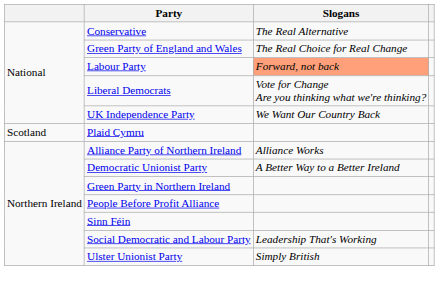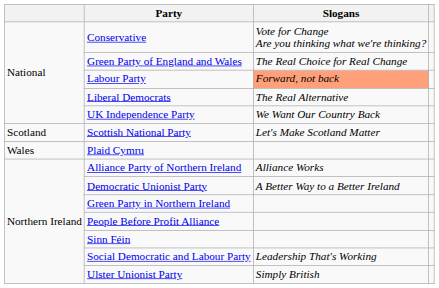 <table class="wikitable">
 <tr>
 <th></th>
 <th>Party</th>
 <th>Slogans</th>
 <th></th>
 </tr>
 <tr>
 <td rowspan="5">National</td>
 <td><a href='#'>Conservative</a></td>
-<td><em>The Real Alternative</em></td>
+<td><em>Vote for Change</em><br><em>Are you thinking what we're thinking?</em></td>
 <td></td>
 </tr>
 <tr>
 <td><a href='#'>Green Party of England and Wales</a></td>
 <td><em>The Real Choice for Real Change</em></td>
 <td></td>
 </tr>
 <tr>
 <td><a href='#'>Labour Party</a></td>
 <td style="background: lightsalmon;"><em>Forward, not back</em></td>
 <td></td>
 </tr>
 <tr>
 <td><a href='#'>Liberal Democrats</a></td>
-<td><em>Vote for Change</em><br><em>Are you thinking what we're thinking?</em></td>
+<td><em>The Real Alternative</em></td>
 <td></td>
 </tr>
 <tr>
 <td><a href='#'>UK Independence Party</a></td>
 <td><em>We Want Our Country Back</em></td>
 <td></td>
 </tr>
 <tr>
 <td>Scotland</td>
+<td><a href='#'>Scottish National Party</a></td>
+<td><em>Let's Make Scotland Matter</em></td>
+<td></td>
+</tr>
+<tr>
+<td>Wales</td>
 <td><a href='#'>Plaid Cymru</a></td>
 <td></td>
 <td></td>
 </tr>
 <tr>
 <td rowspan="7">Northern Ireland</td>
 <td><a href='#'>Alliance Party of Northern Ireland</a></td>
 <td><em>Alliance Works</em></td>
 <td></td>
 </tr>
 <tr>
 <td><a href='#'>Democratic Unionist Party</a></td>
 <td><em>A Better Way to a Better Ireland</em></td>
 <td></td>
 </tr>
 <tr>
 <td><a href='#'>Green Party in Northern Ireland</a></td>
 <td></td>
 <td></td>
 </tr>
 <tr>
 <td><a href='#'>People Before Profit Alliance</a></td>
 <td></td>
 <td></td>
 </tr>
 <tr>
 <td><a href='#'>Sinn Féin</a></td>
 <td></td>
 <td></td>
 </tr>
 <tr>
 <td><a href='#'>Social Democratic and Labour Party</a></td>
 <td><em>Leadership That's Working</em></td>
 <td></td>
 </tr>
 <tr>
 <td><a href='#'>Ulster Unionist Party</a></td>
 <td><em>Simply British</em></td>
 <td></td>
 </tr>
 </table>
